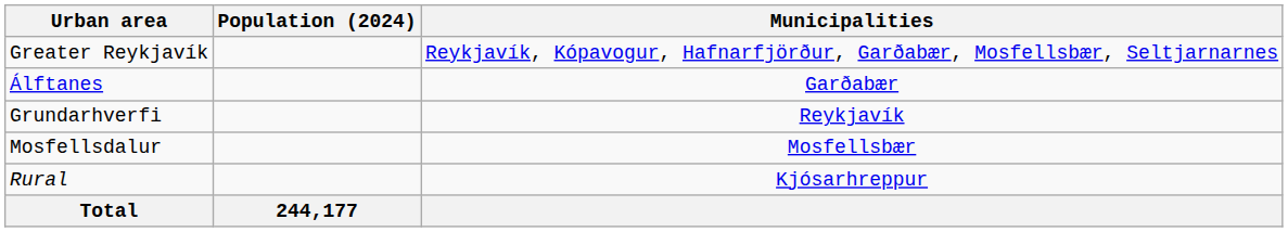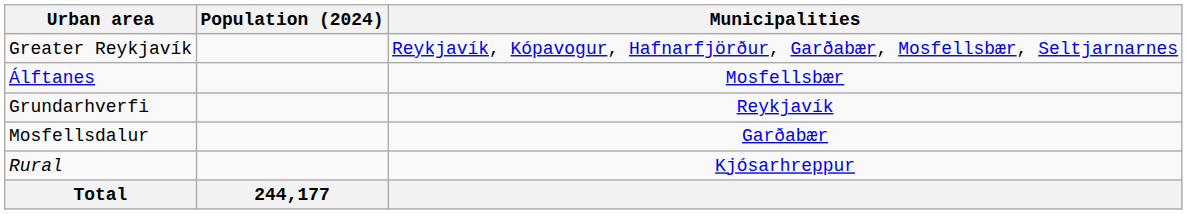 <table class="wikitable" style="text-align:center;" style="font-size: 85%">
 <tr>
 <th>Urban area</th>
 <th>Population (2024)</th>
 <th>Municipalities</th>
 </tr>
 <tr>
 <td align="left">Greater Reykjavík</td>
 <td></td>
 <td><a href='#'>Reykjavík</a>, <a href='#'>Kópavogur</a>, <a href='#'>Hafnarfjörður</a>, <a href='#'>Garðabær</a>, <a href='#'>Mosfellsbær</a>, <a href='#'>Seltjarnarnes</a></td>
 </tr>
 <tr>
 <td align="left"><a href='#'>Álftanes</a></td>
 <td></td>
-<td><a href='#'>Garðabær</a></td>
+<td><a href='#'>Mosfellsbær</a></td>
 </tr>
 <tr>
 <td align="left">Grundarhverfi</td>
 <td></td>
 <td><a href='#'>Reykjavík</a></td>
 </tr>
 <tr>
 <td align="left">Mosfellsdalur</td>
 <td></td>
-<td><a href='#'>Mosfellsbær</a></td>
+<td><a href='#'>Garðabær</a></td>
 </tr>
 <tr>
 <td align="left"><em>Rural</em></td>
 <td></td>
 <td><a href='#'>Kjósarhreppur</a></td>
 </tr>
 <tr>
 <th>Total</th>
 <th>244,177</th>
 <th></th>
 </tr>
 </table>
